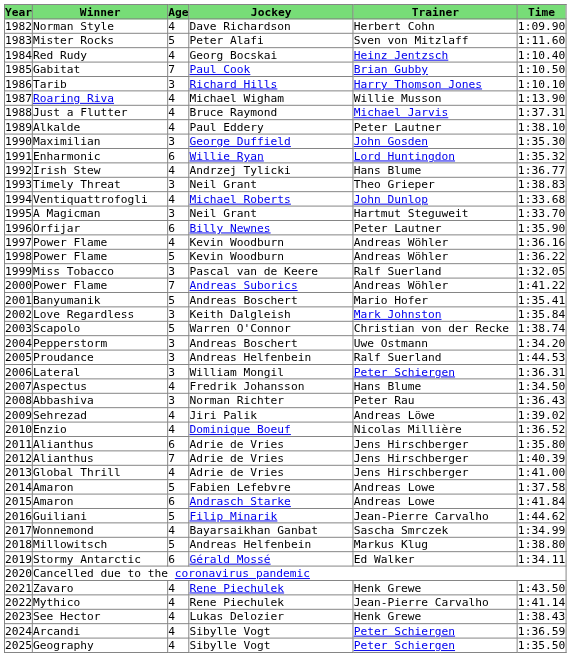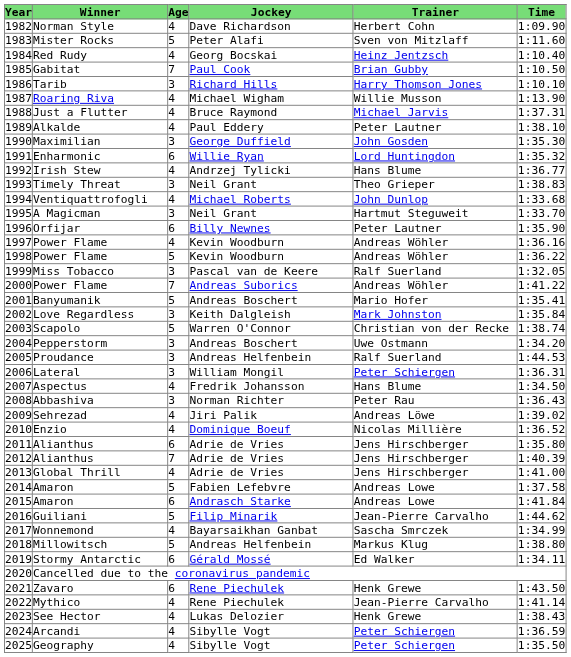 <table class = "sortable" | border="1" cellpadding="0" style="border-collapse: collapse; font-size:90%">
 <tr bgcolor="#77dd77" align="center">
 <th>Year</th>
 <th>Winner</th>
 <th>Age</th>
 <th>Jockey</th>
 <th>Trainer</th>
 <th>Time</th>
 </tr>
 <tr>
 <td>1982</td>
 <td width=140px>Norman Style</td>
 <td>4</td>
 <td width=170px>Dave Richardson</td>
 <td width=170px>Herbert Cohn</td>
 <td>1:09.90</td>
 </tr>
 <tr>
 <td>1983</td>
 <td>Mister Rocks</td>
 <td>5</td>
 <td>Peter Alafi</td>
 <td>Sven von Mitzlaff</td>
 <td>1:11.60</td>
 </tr>
 <tr>
 <td>1984</td>
 <td>Red Rudy</td>
 <td>4</td>
 <td>Georg Bocskai</td>
 <td><a href='#'>Heinz Jentzsch</a></td>
 <td>1:10.40</td>
 </tr>
 <tr>
 <td>1985</td>
 <td>Gabitat</td>
 <td>7</td>
 <td><a href='#'>Paul Cook</a></td>
 <td><a href='#'>Brian Gubby</a></td>
 <td>1:10.50</td>
 </tr>
 <tr>
 <td>1986</td>
 <td>Tarib</td>
 <td>3</td>
 <td><a href='#'>Richard Hills</a></td>
 <td><a href='#'>Harry Thomson Jones</a></td>
 <td>1:10.10</td>
 </tr>
 <tr>
 <td>1987</td>
 <td><a href='#'>Roaring Riva</a></td>
 <td>4</td>
 <td>Michael Wigham</td>
 <td>Willie Musson</td>
 <td>1:13.90</td>
 </tr>
 <tr>
 <td>1988</td>
 <td>Just a Flutter</td>
 <td>4</td>
 <td>Bruce Raymond</td>
 <td><a href='#'>Michael Jarvis</a></td>
 <td>1:37.31</td>
 </tr>
 <tr>
 <td>1989</td>
 <td>Alkalde</td>
 <td>4</td>
 <td>Paul Eddery</td>
 <td>Peter Lautner</td>
 <td>1:38.10</td>
 </tr>
 <tr>
 <td>1990</td>
 <td>Maximilian</td>
 <td>3</td>
 <td><a href='#'>George Duffield</a></td>
 <td><a href='#'>John Gosden</a></td>
 <td>1:35.30</td>
 </tr>
 <tr>
 <td>1991</td>
 <td>Enharmonic</td>
 <td>6</td>
 <td><a href='#'>Willie Ryan</a></td>
 <td><a href='#'>Lord Huntingdon</a></td>
 <td>1:35.32</td>
 </tr>
 <tr>
 <td>1992</td>
 <td>Irish Stew</td>
 <td>4</td>
 <td>Andrzej Tylicki</td>
 <td>Hans Blume</td>
 <td>1:36.77</td>
 </tr>
 <tr>
 <td>1993</td>
 <td>Timely Threat</td>
 <td>3</td>
 <td>Neil Grant</td>
 <td>Theo Grieper</td>
 <td>1:38.83</td>
 </tr>
 <tr>
 <td>1994</td>
 <td>Ventiquattrofogli</td>
 <td>4</td>
 <td><a href='#'>Michael Roberts</a></td>
 <td><a href='#'>John Dunlop</a></td>
 <td>1:33.68</td>
 </tr>
 <tr>
 <td>1995</td>
 <td>A Magicman</td>
 <td>3</td>
 <td>Neil Grant</td>
 <td>Hartmut Steguweit</td>
 <td>1:33.70</td>
 </tr>
 <tr>
 <td>1996</td>
 <td>Orfijar</td>
 <td>6</td>
 <td><a href='#'>Billy Newnes</a></td>
 <td>Peter Lautner</td>
 <td>1:35.90</td>
 </tr>
 <tr>
 <td>1997</td>
 <td>Power Flame</td>
 <td>4</td>
 <td>Kevin Woodburn</td>
 <td>Andreas Wöhler</td>
 <td>1:36.16</td>
 </tr>
 <tr>
 <td>1998</td>
 <td>Power Flame</td>
 <td>5</td>
 <td>Kevin Woodburn</td>
 <td>Andreas Wöhler</td>
 <td>1:36.22</td>
 </tr>
 <tr>
 <td>1999</td>
 <td>Miss Tobacco</td>
 <td>3</td>
 <td>Pascal van de Keere</td>
 <td>Ralf Suerland</td>
 <td>1:32.05</td>
 </tr>
 <tr>
 <td>2000</td>
 <td>Power Flame</td>
 <td>7</td>
 <td><a href='#'>Andreas Suborics</a></td>
 <td>Andreas Wöhler</td>
 <td>1:41.22</td>
 </tr>
 <tr>
 <td>2001</td>
 <td>Banyumanik</td>
 <td>5</td>
 <td>Andreas Boschert</td>
 <td>Mario Hofer</td>
 <td>1:35.41</td>
 </tr>
 <tr>
 <td>2002</td>
 <td>Love Regardless</td>
 <td>3</td>
 <td>Keith Dalgleish</td>
 <td><a href='#'>Mark Johnston</a></td>
 <td>1:35.84</td>
 </tr>
 <tr>
 <td>2003</td>
 <td>Scapolo</td>
 <td>5</td>
 <td>Warren O'Connor</td>
 <td>Christian von der Recke</td>
 <td>1:38.74</td>
 </tr>
 <tr>
 <td>2004</td>
 <td>Pepperstorm</td>
 <td>3</td>
 <td>Andreas Boschert</td>
 <td>Uwe Ostmann</td>
 <td>1:34.20</td>
 </tr>
 <tr>
 <td>2005</td>
 <td>Proudance</td>
 <td>3</td>
 <td>Andreas Helfenbein</td>
 <td>Ralf Suerland</td>
 <td>1:44.53</td>
 </tr>
 <tr>
 <td>2006</td>
 <td>Lateral</td>
 <td>3</td>
 <td>William Mongil</td>
 <td><a href='#'>Peter Schiergen</a></td>
 <td>1:36.31</td>
 </tr>
 <tr>
 <td>2007</td>
 <td>Aspectus</td>
 <td>4</td>
 <td>Fredrik Johansson</td>
 <td>Hans Blume</td>
 <td>1:34.50</td>
 </tr>
 <tr>
 <td>2008</td>
 <td>Abbashiva</td>
 <td>3</td>
 <td>Norman Richter</td>
 <td>Peter Rau</td>
 <td>1:36.43</td>
 </tr>
 <tr>
 <td>2009</td>
 <td>Sehrezad</td>
 <td>4</td>
 <td>Jiri Palik</td>
 <td>Andreas Löwe</td>
 <td>1:39.02</td>
 </tr>
 <tr>
 <td>2010</td>
 <td>Enzio</td>
 <td>4</td>
 <td><a href='#'>Dominique Boeuf</a></td>
 <td>Nicolas Millière</td>
 <td>1:36.52</td>
 </tr>
 <tr>
 <td>2011</td>
 <td>Alianthus</td>
 <td>6</td>
 <td>Adrie de Vries</td>
 <td>Jens Hirschberger</td>
 <td>1:35.80</td>
 </tr>
 <tr>
 <td>2012</td>
 <td>Alianthus</td>
 <td>7</td>
 <td>Adrie de Vries</td>
 <td>Jens Hirschberger</td>
 <td>1:40.39</td>
 </tr>
 <tr>
 <td>2013</td>
 <td>Global Thrill</td>
 <td>4</td>
 <td>Adrie de Vries</td>
 <td>Jens Hirschberger</td>
 <td>1:41.00</td>
 </tr>
 <tr>
 <td>2014</td>
 <td>Amaron</td>
 <td>5</td>
 <td>Fabien Lefebvre</td>
 <td>Andreas Lowe</td>
 <td>1:37.58</td>
 </tr>
 <tr>
 <td>2015</td>
 <td>Amaron</td>
 <td>6</td>
 <td><a href='#'>Andrasch Starke</a></td>
 <td>Andreas Lowe</td>
 <td>1:41.84</td>
 </tr>
 <tr>
 <td>2016</td>
 <td>Guiliani</td>
 <td>5</td>
 <td><a href='#'>Filip Minarik</a></td>
 <td>Jean-Pierre Carvalho</td>
 <td>1:44.62</td>
 </tr>
 <tr>
 <td>2017</td>
 <td>Wonnemond</td>
 <td>4</td>
 <td>Bayarsaikhan Ganbat</td>
 <td>Sascha Smrczek</td>
 <td>1:34.99</td>
 </tr>
 <tr>
 <td>2018</td>
 <td>Millowitsch</td>
 <td>5</td>
 <td>Andreas Helfenbein</td>
 <td>Markus Klug</td>
 <td>1:38.80</td>
 </tr>
 <tr>
 <td>2019</td>
 <td>Stormy Antarctic</td>
 <td>6</td>
 <td><a href='#'>Gérald Mossé</a></td>
 <td>Ed Walker</td>
 <td>1:34.11</td>
 </tr>
 <tr>
 <td>2020</td>
 <td colspan=7>Cancelled due to the <a href='#'>coronavirus pandemic</a></td>
 </tr>
 <tr>
 <td>2021</td>
 <td>Zavaro</td>
-<td>4</td>
+<td>6</td>
 <td><a href='#'>Rene Piechulek</a></td>
 <td>Henk Grewe</td>
 <td>1:43.50</td>
 </tr>
 <tr>
 <td>2022</td>
 <td>Mythico</td>
 <td>4</td>
 <td>Rene Piechulek</td>
 <td>Jean-Pierre Carvalho</td>
 <td>1:41.14</td>
 </tr>
 <tr>
 <td>2023</td>
 <td>See Hector</td>
 <td>4</td>
 <td>Lukas Delozier</td>
 <td>Henk Grewe</td>
 <td>1:38.43</td>
 </tr>
 <tr>
 <td>2024</td>
 <td>Arcandi</td>
 <td>4</td>
 <td>Sibylle Vogt</td>
 <td><a href='#'>Peter Schiergen</a></td>
 <td>1:36.59</td>
 </tr>
 <tr>
 <td>2025</td>
 <td>Geography</td>
 <td>4</td>
 <td>Sibylle Vogt</td>
 <td><a href='#'>Peter Schiergen</a></td>
 <td>1:35.50</td>
 </tr>
 </table>
